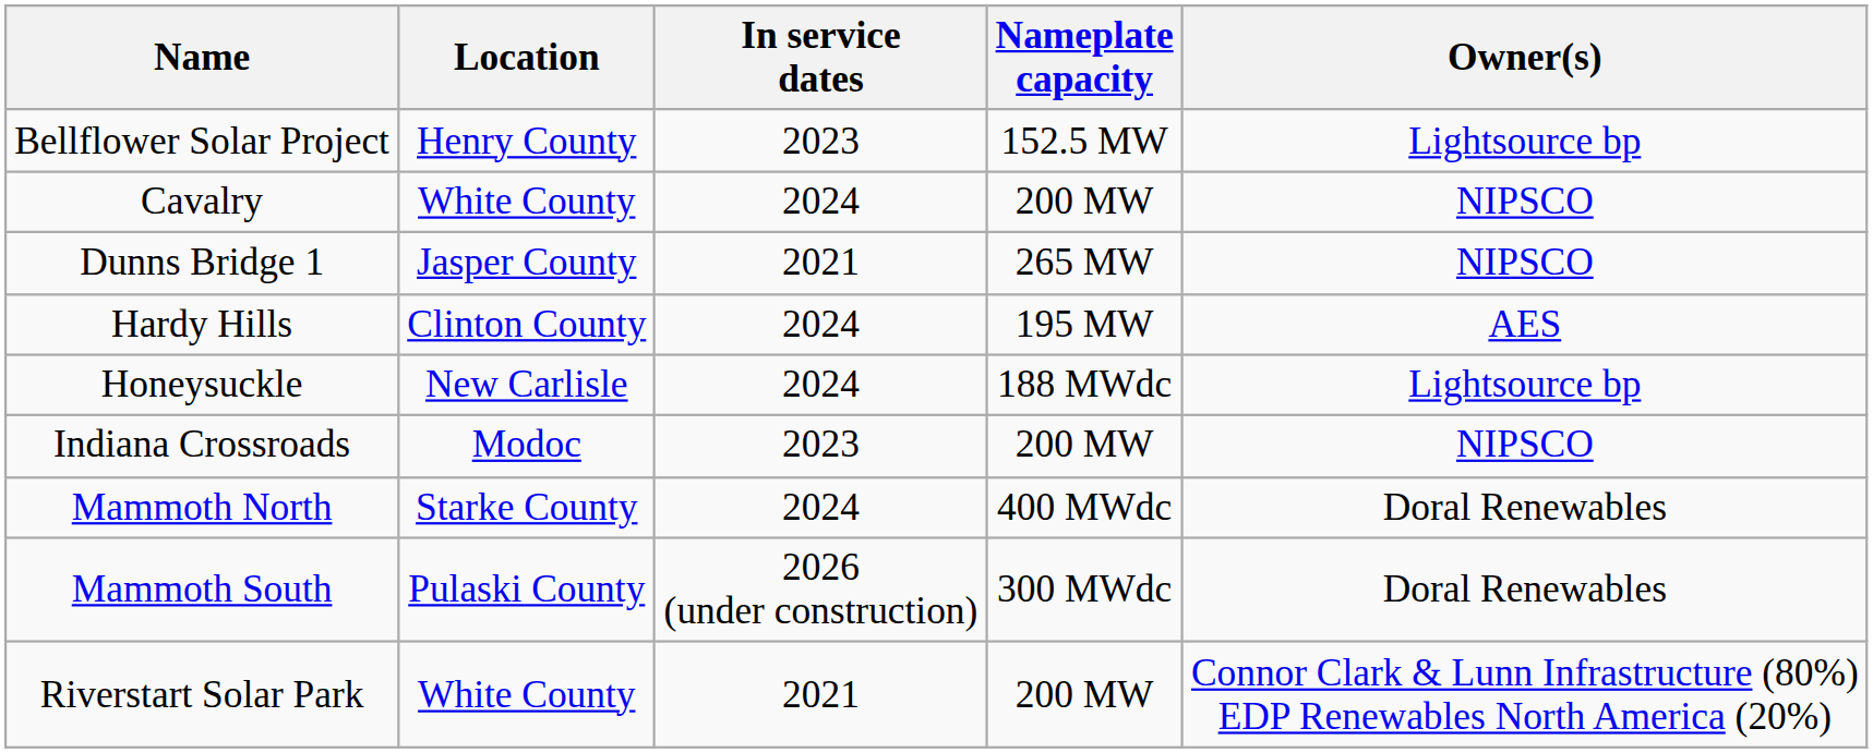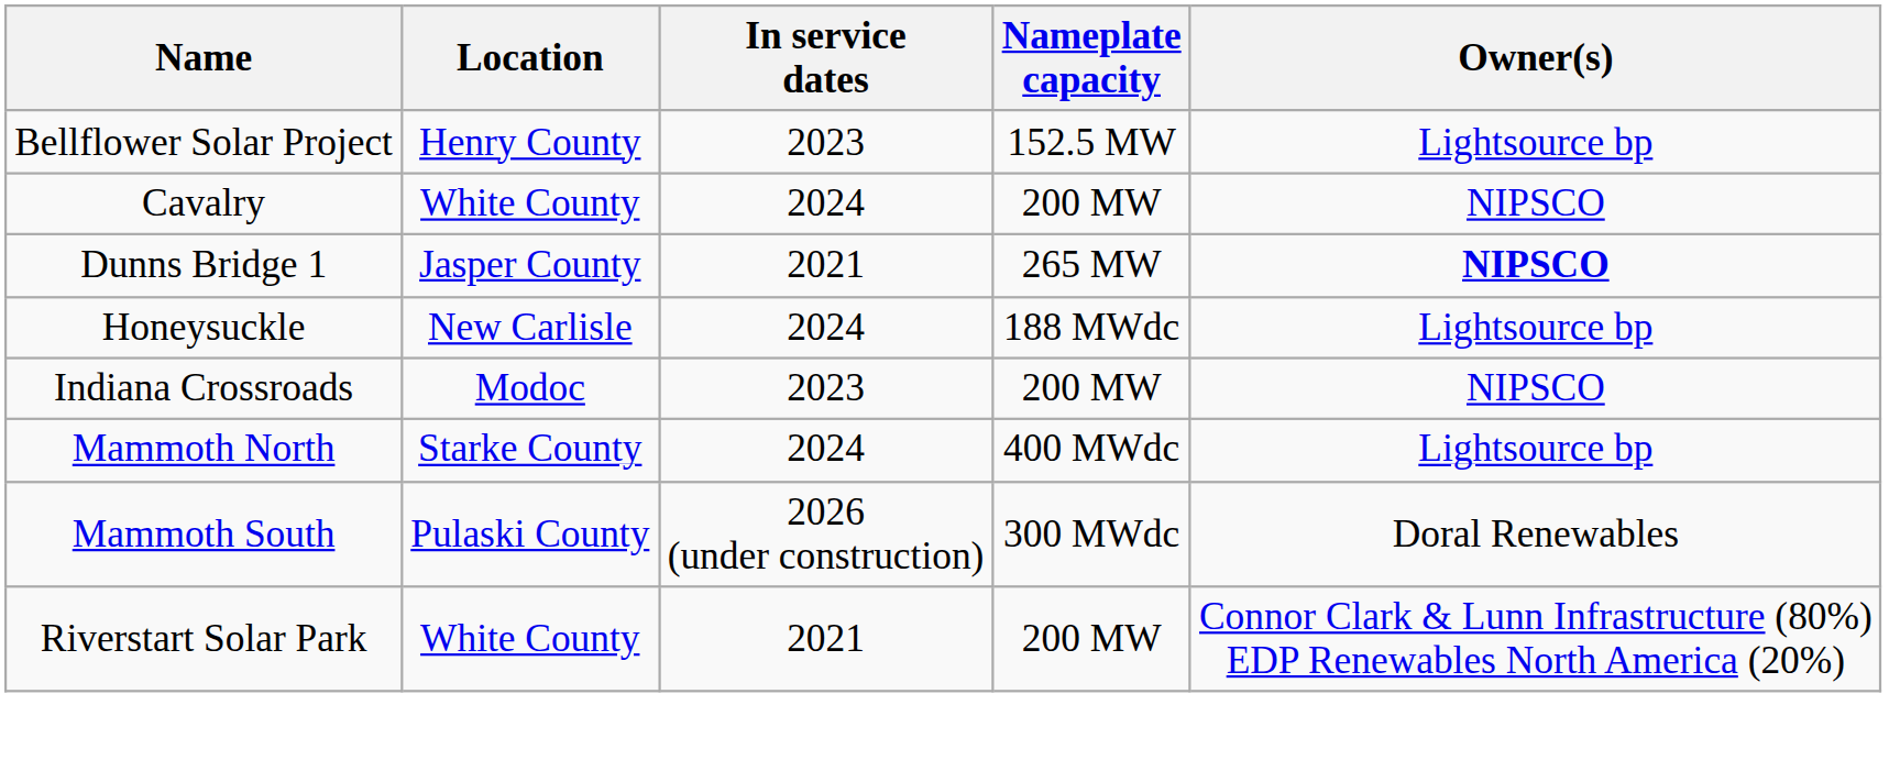 <table class="wikitable" style="text-align:center">
 <tr>
 <th>Name</th>
 <th>Location</th>
 <th>In service <br> dates</th>
 <th><a href='#'>Nameplate <br> capacity</a></th>
 <th>Owner(s)</th>
 </tr>
 <tr>
 <td>Bellflower Solar Project</td>
 <td><a href='#'>Henry County</a></td>
 <td>2023</td>
 <td>152.5 MW</td>
 <td><a href='#'>Lightsource bp</a></td>
 </tr>
 <tr>
 <td>Cavalry</td>
 <td><a href='#'>White County</a></td>
 <td>2024</td>
 <td>200 MW</td>
 <td><a href='#'>NIPSCO</a></td>
 </tr>
 <tr>
 <td>Dunns Bridge 1</td>
 <td><a href='#'>Jasper County</a></td>
 <td>2021</td>
 <td>265 MW</td>
-<td><a href='#'>NIPSCO</a></td>
-</tr>
-<tr>
-<td>Hardy Hills</td>
-<td><a href='#'>Clinton County</a></td>
-<td>2024</td>
-<td>195 MW</td>
-<td><a href='#'>AES</a></td>
+<td><strong><a href='#'>NIPSCO</a></strong></td>
 </tr>
 <tr>
 <td>Honeysuckle</td>
 <td><a href='#'>New Carlisle</a></td>
 <td>2024</td>
 <td>188 MWdc</td>
 <td><a href='#'>Lightsource bp</a></td>
 </tr>
 <tr>
 <td>Indiana Crossroads</td>
 <td><a href='#'>Modoc</a></td>
 <td>2023</td>
 <td>200 MW</td>
 <td><a href='#'>NIPSCO</a></td>
 </tr>
 <tr>
 <td><a href='#'>Mammoth North</a></td>
 <td><a href='#'>Starke County</a></td>
 <td>2024</td>
 <td>400 MWdc</td>
-<td>Doral Renewables</td>
+<td><a href='#'>Lightsource bp</a></td>
 </tr>
 <tr>
 <td><a href='#'>Mammoth South</a></td>
 <td><a href='#'>Pulaski County</a></td>
 <td>2026 <br>(under construction)</td>
 <td>300 MWdc</td>
 <td>Doral Renewables</td>
 </tr>
 <tr>
 <td>Riverstart Solar Park</td>
 <td><a href='#'>White County</a></td>
 <td>2021</td>
 <td>200 MW</td>
 <td><a href='#'>Connor Clark & Lunn Infrastructure</a> (80%)<br> <a href='#'>EDP Renewables North America</a> (20%)</td>
 </tr>
 </table>
